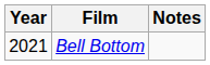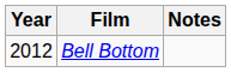 <table class="wikitable sortable">
 <tr>
 <th>Year</th>
 <th>Film</th>
 <th>Notes</th>
 </tr>
 <tr>
-<td>2021</td>
+<td>2012</td>
 <td><em><a href='#'>Bell Bottom</a></em></td>
 <td></td>
 </tr>
 </table>
